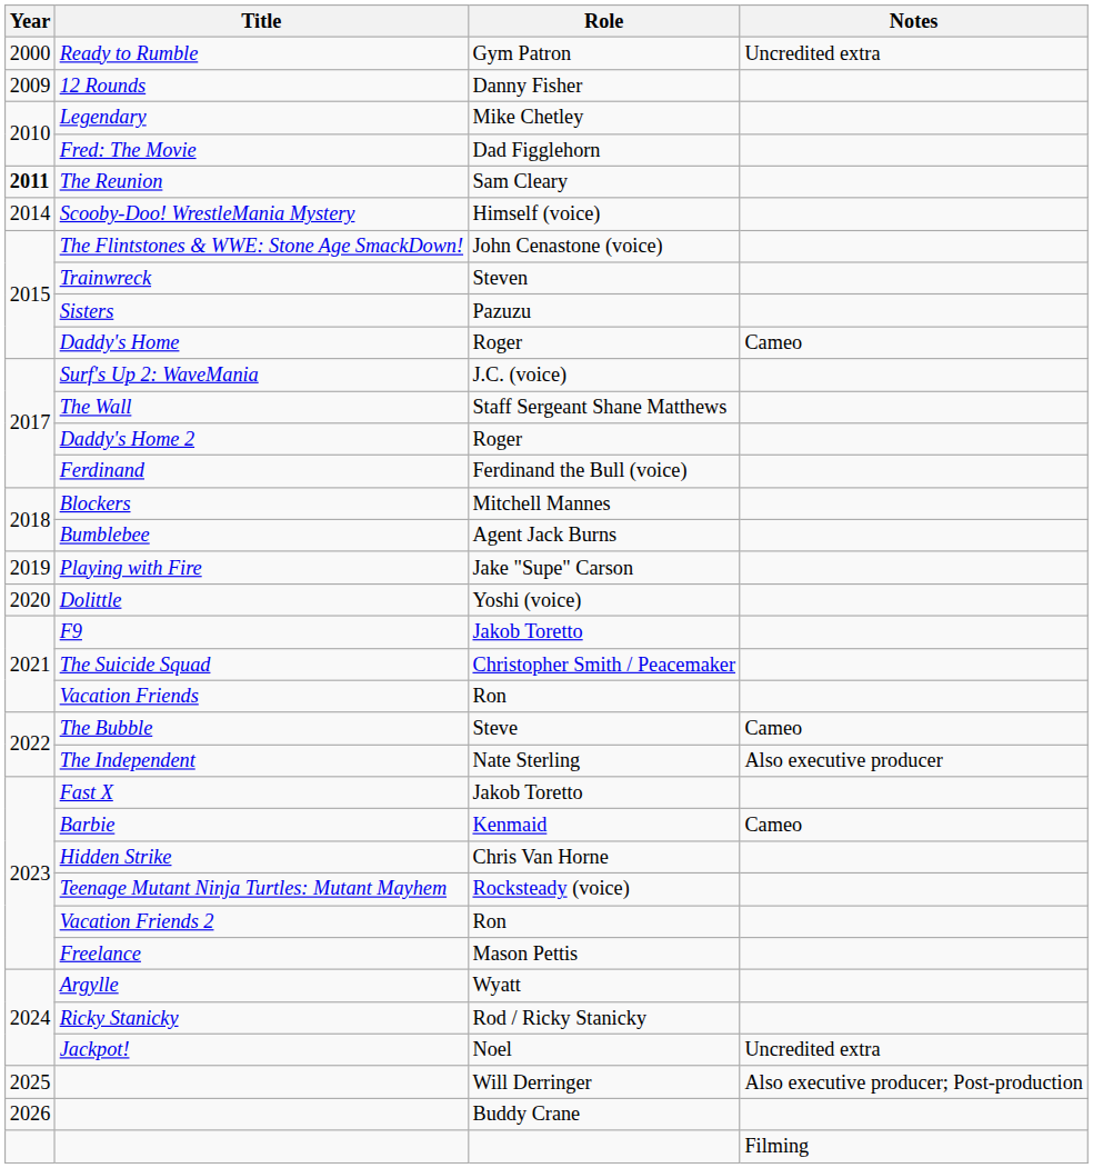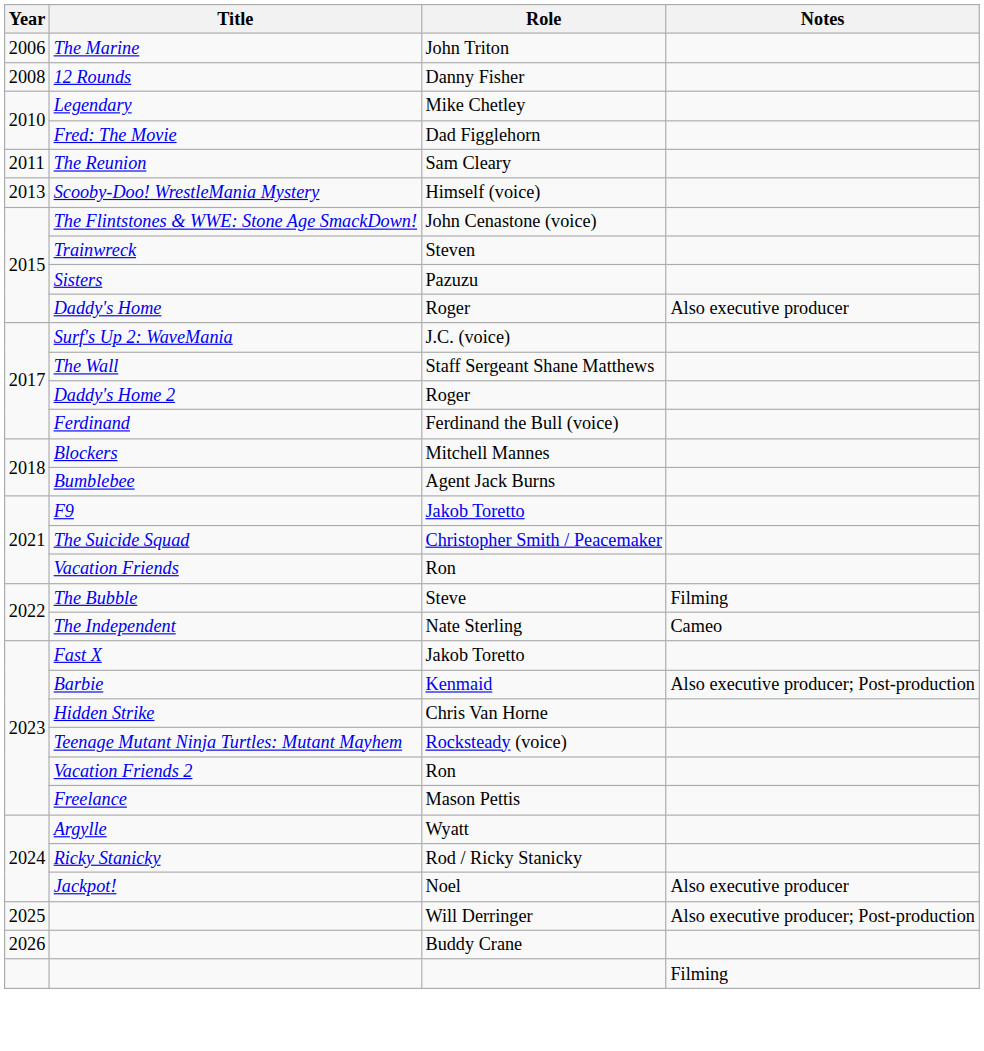 <table class="wikitable sortable">
 <tr>
 <th>Year</th>
 <th>Title</th>
 <th>Role</th>
 <th>Notes</th>
 </tr>
 <tr>
-<td>2000</td>
-<td><em><a href='#'>Ready to Rumble</a></em></td>
-<td>Gym Patron</td>
-<td>Uncredited extra</td>
+<td>2006</td>
+<td><em><a href='#'>The Marine</a></em></td>
+<td>John Triton</td>
+<td></td>
 </tr>
 <tr>
-<td>2009</td>
+<td>2008</td>
 <td><em><a href='#'>12 Rounds</a></em></td>
 <td>Danny Fisher</td>
 <td></td>
 </tr>
 <tr>
 <td rowspan="2">2010</td>
 <td><em><a href='#'>Legendary</a></em></td>
 <td>Mike Chetley</td>
 <td></td>
 </tr>
 <tr>
 <td><em><a href='#'>Fred: The Movie</a></em></td>
 <td>Dad Figglehorn</td>
 <td></td>
 </tr>
 <tr>
-<td><strong>2011</strong></td>
+<td>2011</td>
 <td><em><a href='#'>The Reunion</a></em></td>
 <td>Sam Cleary</td>
 <td></td>
 </tr>
 <tr>
-<td>2014</td>
+<td>2013</td>
 <td><em><a href='#'>Scooby-Doo! WrestleMania Mystery</a></em></td>
 <td>Himself (voice)</td>
 <td></td>
 </tr>
 <tr>
 <td rowspan="4">2015</td>
 <td><em><a href='#'>The Flintstones & WWE: Stone Age SmackDown!</a></em></td>
 <td>John Cenastone (voice)</td>
 <td></td>
 </tr>
 <tr>
 <td><em><a href='#'>Trainwreck</a></em></td>
 <td>Steven</td>
 <td></td>
 </tr>
 <tr>
 <td><em><a href='#'>Sisters</a></em></td>
 <td>Pazuzu</td>
 <td></td>
 </tr>
 <tr>
 <td><em><a href='#'>Daddy's Home</a></em></td>
 <td>Roger</td>
-<td>Cameo</td>
+<td>Also executive producer</td>
 </tr>
 <tr>
 <td rowspan="4">2017</td>
 <td><em><a href='#'>Surf's Up 2: WaveMania</a></em></td>
 <td>J.C. (voice)</td>
 <td></td>
 </tr>
 <tr>
 <td><em><a href='#'>The Wall</a></em></td>
 <td>Staff Sergeant Shane Matthews</td>
 <td></td>
 </tr>
 <tr>
 <td><em><a href='#'>Daddy's Home 2</a></em></td>
 <td>Roger</td>
 <td></td>
 </tr>
 <tr>
 <td><em><a href='#'>Ferdinand</a></em></td>
 <td>Ferdinand the Bull (voice)</td>
 <td></td>
 </tr>
 <tr>
 <td rowspan="2">2018</td>
 <td><em><a href='#'>Blockers</a></em></td>
 <td>Mitchell Mannes</td>
 <td></td>
 </tr>
 <tr>
 <td><em><a href='#'>Bumblebee</a></em></td>
 <td>Agent Jack Burns</td>
 <td></td>
 </tr>
 <tr>
-<td>2019</td>
-<td><em><a href='#'>Playing with Fire</a></em></td>
-<td>Jake "Supe" Carson</td>
-<td></td>
-</tr>
-<tr>
-<td>2020</td>
-<td><em><a href='#'>Dolittle</a></em></td>
-<td>Yoshi (voice)</td>
-<td></td>
-</tr>
-<tr>
 <td rowspan="3">2021</td>
 <td><em><a href='#'>F9</a></em></td>
 <td><a href='#'>Jakob Toretto</a></td>
 <td></td>
 </tr>
 <tr>
 <td><em><a href='#'>The Suicide Squad</a></em></td>
 <td><a href='#'>Christopher Smith / Peacemaker</a></td>
 <td></td>
 </tr>
 <tr>
 <td><em><a href='#'>Vacation Friends</a></em></td>
 <td>Ron</td>
 <td></td>
 </tr>
 <tr>
 <td rowspan="2">2022</td>
 <td><em><a href='#'>The Bubble</a></em></td>
 <td>Steve</td>
-<td>Cameo</td>
+<td>Filming</td>
 </tr>
 <tr>
 <td><em><a href='#'>The Independent</a></em></td>
 <td>Nate Sterling</td>
-<td>Also executive producer</td>
+<td>Cameo</td>
 </tr>
 <tr>
 <td rowspan="6">2023</td>
 <td><em><a href='#'>Fast X</a></em></td>
 <td>Jakob Toretto</td>
 <td></td>
 </tr>
 <tr>
 <td><em><a href='#'>Barbie</a></em></td>
 <td><a href='#'>Kenmaid</a></td>
-<td>Cameo</td>
+<td>Also executive producer; Post-production</td>
 </tr>
 <tr>
 <td><em><a href='#'>Hidden Strike</a></em></td>
 <td>Chris Van Horne</td>
 <td></td>
 </tr>
 <tr>
 <td><em><a href='#'>Teenage Mutant Ninja Turtles: Mutant Mayhem</a></em></td>
 <td><a href='#'>Rocksteady</a> (voice)</td>
 <td></td>
 </tr>
 <tr>
 <td><em><a href='#'>Vacation Friends 2</a></em></td>
 <td>Ron</td>
 <td></td>
 </tr>
 <tr>
 <td><em><a href='#'>Freelance</a></em></td>
 <td>Mason Pettis</td>
 <td></td>
 </tr>
 <tr>
 <td rowspan="3">2024</td>
 <td><em><a href='#'>Argylle</a></em></td>
 <td>Wyatt</td>
 <td></td>
 </tr>
 <tr>
 <td><em><a href='#'>Ricky Stanicky</a></em></td>
 <td>Rod / Ricky Stanicky</td>
 <td></td>
 </tr>
 <tr>
 <td><em><a href='#'>Jackpot!</a></em></td>
 <td>Noel</td>
-<td>Uncredited extra</td>
+<td>Also executive producer</td>
 </tr>
 <tr>
 <td>2025</td>
 <td></td>
 <td>Will Derringer</td>
 <td>Also executive producer; Post-production</td>
 </tr>
 <tr>
 <td>2026</td>
 <td></td>
 <td>Buddy Crane</td>
 <td></td>
 </tr>
 <tr>
 <td></td>
 <td></td>
 <td></td>
 <td>Filming</td>
 </tr>
 </table>
